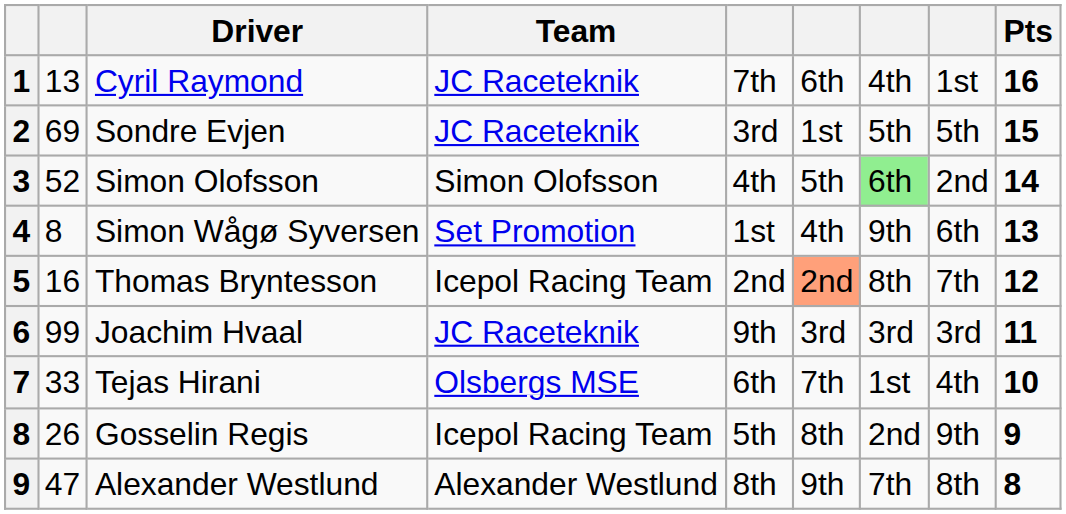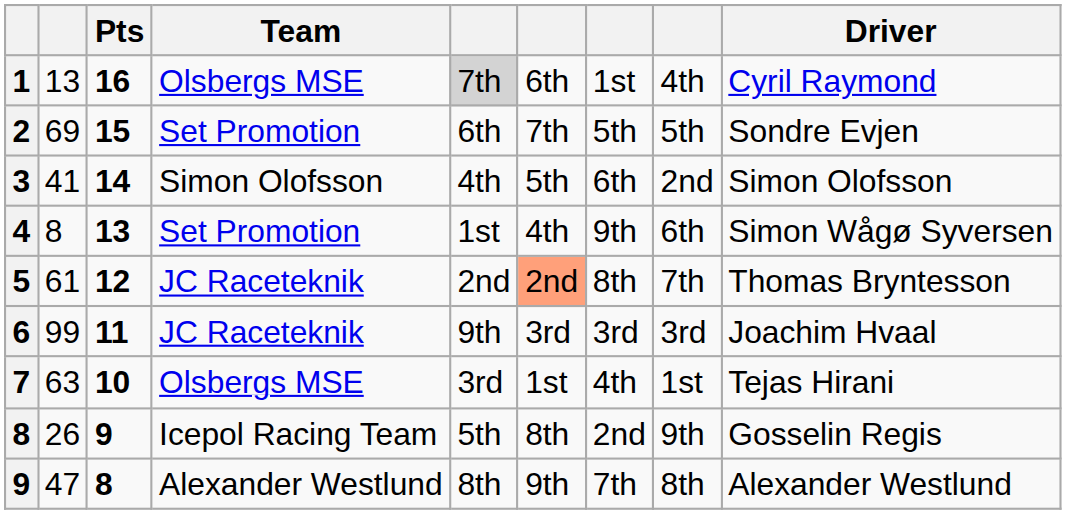 <table class=wikitable style="font-size:95%">
 <tr>
 <th></th>
 <th></th>
-<th>Driver</th>
+<th>Pts</th>
 <th>Team</th>
 <th></th>
 <th></th>
 <th></th>
 <th></th>
-<th>Pts</th>
+<th>Driver</th>
 </tr>
 <tr>
 <th>1</th>
 <td>13</td>
+<td><strong>16</strong></td>
+<td><a href='#'>Olsbergs MSE</a></td>
+<td style="background: lightgrey;">7th</td>
+<td>6th</td>
+<td>1st</td>
+<td>4th</td>
 <td> <a href='#'>Cyril Raymond</a></td>
-<td><a href='#'>JC Raceteknik</a></td>
-<td>7th</td>
-<td>6th</td>
-<td>4th</td>
-<td>1st</td>
-<td><strong>16</strong></td>
 </tr>
 <tr>
 <th>2</th>
 <td>69</td>
-<td> Sondre Evjen</td>
-<td><a href='#'>JC Raceteknik</a></td>
-<td>3rd</td>
-<td>1st</td>
+<td><strong>15</strong></td>
+<td><a href='#'>Set Promotion</a></td>
+<td>6th</td>
+<td>7th</td>
 <td>5th</td>
 <td>5th</td>
-<td><strong>15</strong></td>
+<td> Sondre Evjen</td>
 </tr>
 <tr>
 <th>3</th>
-<td>52</td>
-<td> Simon Olofsson</td>
+<td>41</td>
+<td><strong>14</strong></td>
 <td>Simon Olofsson</td>
 <td>4th</td>
 <td>5th</td>
-<td style="background: lightgreen;">6th</td>
+<td>6th</td>
 <td>2nd</td>
-<td><strong>14</strong></td>
+<td> Simon Olofsson</td>
 </tr>
 <tr>
 <th>4</th>
 <td>8</td>
-<td> Simon Wågø Syversen</td>
+<td><strong>13</strong></td>
 <td><a href='#'>Set Promotion</a></td>
 <td>1st</td>
 <td>4th</td>
 <td>9th</td>
 <td>6th</td>
-<td><strong>13</strong></td>
+<td> Simon Wågø Syversen</td>
 </tr>
 <tr>
 <th>5</th>
-<td>16</td>
-<td> Thomas Bryntesson</td>
-<td>Icepol Racing Team</td>
+<td>61</td>
+<td><strong>12</strong></td>
+<td><a href='#'>JC Raceteknik</a></td>
 <td>2nd</td>
 <td style="background: lightsalmon;">2nd</td>
 <td>8th</td>
 <td>7th</td>
-<td><strong>12</strong></td>
+<td> Thomas Bryntesson</td>
 </tr>
 <tr>
 <th>6</th>
 <td>99</td>
-<td> Joachim Hvaal</td>
+<td><strong>11</strong></td>
 <td><a href='#'>JC Raceteknik</a></td>
 <td>9th</td>
 <td>3rd</td>
 <td>3rd</td>
 <td>3rd</td>
-<td><strong>11</strong></td>
+<td> Joachim Hvaal</td>
 </tr>
 <tr>
 <th>7</th>
-<td>33</td>
-<td> Tejas Hirani</td>
+<td>63</td>
+<td><strong>10</strong></td>
 <td><a href='#'>Olsbergs MSE</a></td>
-<td>6th</td>
-<td>7th</td>
+<td>3rd</td>
 <td>1st</td>
 <td>4th</td>
-<td><strong>10</strong></td>
+<td>1st</td>
+<td> Tejas Hirani</td>
 </tr>
 <tr>
 <th>8</th>
 <td>26</td>
-<td> Gosselin Regis</td>
+<td><strong>9</strong></td>
 <td>Icepol Racing Team</td>
 <td>5th</td>
 <td>8th</td>
 <td>2nd</td>
 <td>9th</td>
-<td><strong>9</strong></td>
+<td> Gosselin Regis</td>
 </tr>
 <tr>
 <th>9</th>
 <td>47</td>
-<td> Alexander Westlund</td>
+<td><strong>8</strong></td>
 <td>Alexander Westlund</td>
 <td>8th</td>
 <td>9th</td>
 <td>7th</td>
 <td>8th</td>
-<td><strong>8</strong></td>
+<td> Alexander Westlund</td>
 </tr>
 </table>
